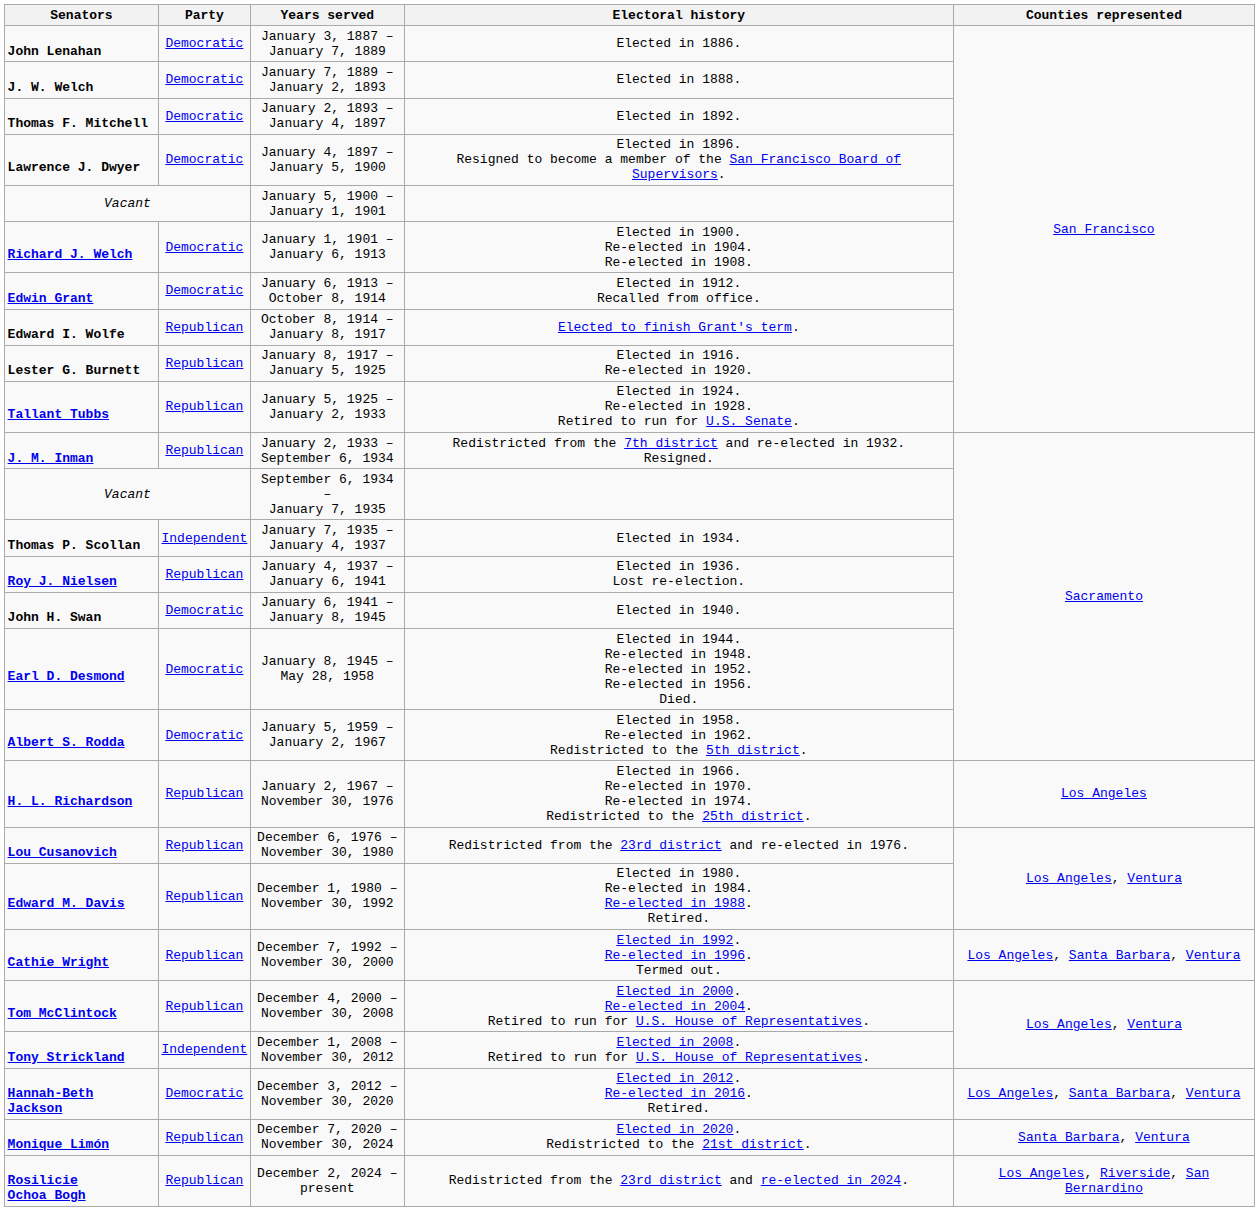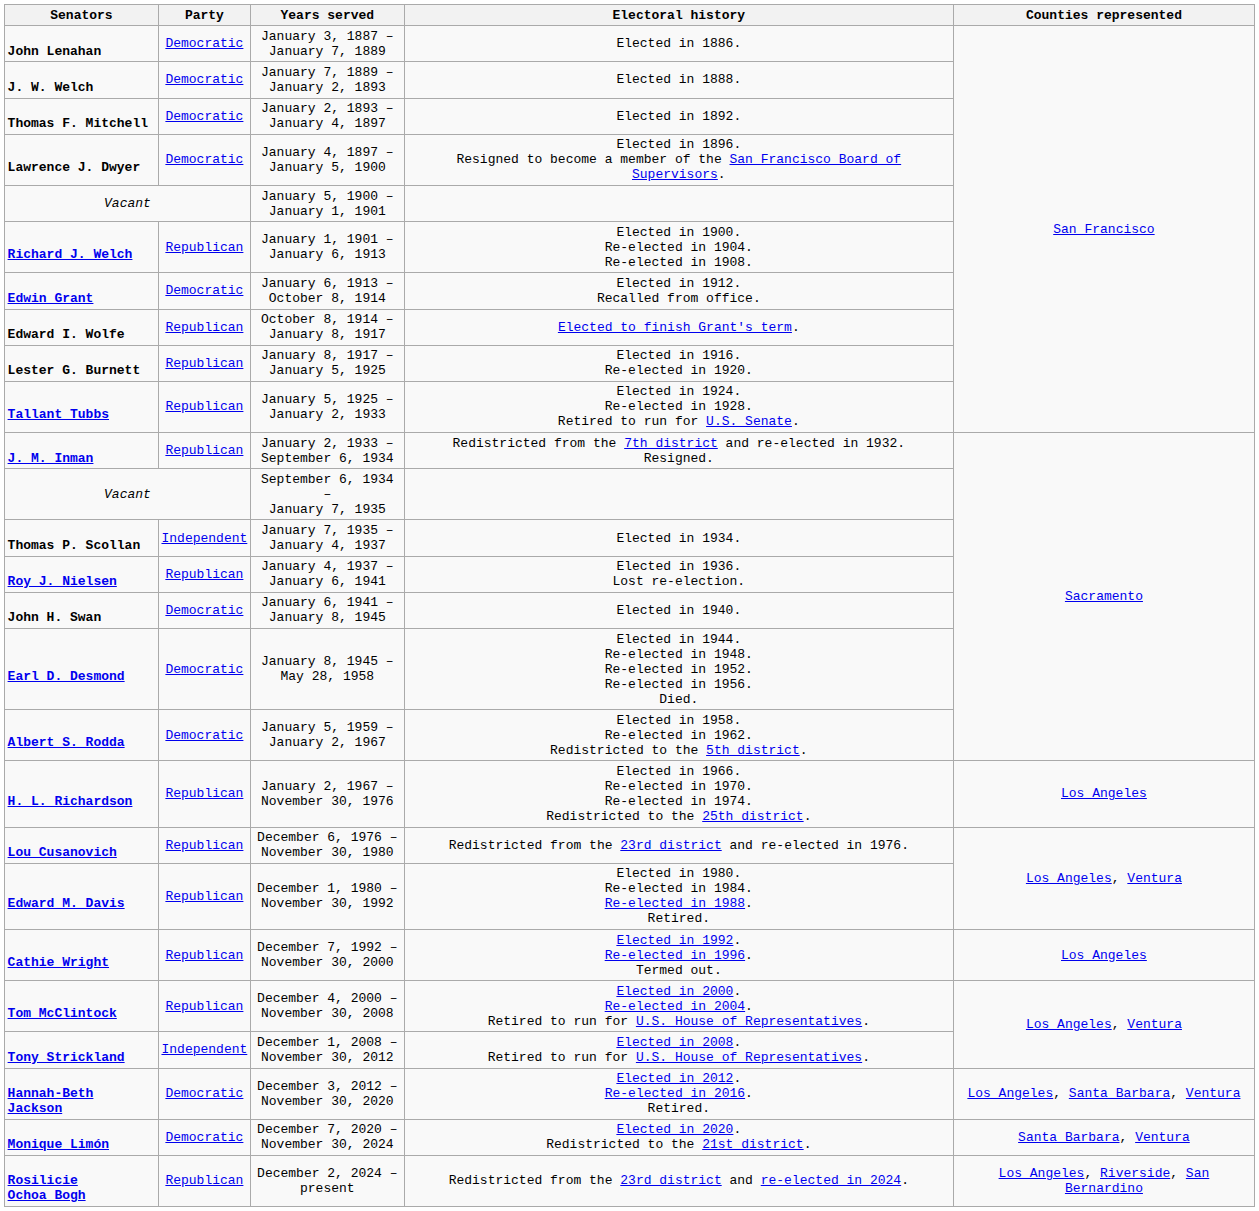 <table class=wikitable style="text-align:center">
 <tr>
 <th>Senators</th>
 <th>Party</th>
 <th>Years served</th>
 <th>Electoral history</th>
 <th>Counties represented</th>
 </tr>
 <tr>
 <td align="left"><br><strong>John Lenahan</strong><br></td>
 <td><a href='#'>Democratic</a></td>
 <td>January 3, 1887 – <br> January 7, 1889</td>
 <td>Elected in 1886. <br> </td>
 <td rowspan="10"><a href='#'>San Francisco</a></td>
 </tr>
 <tr>
 <td align="left"><br><strong>J. W. Welch</strong><br></td>
 <td><a href='#'>Democratic</a></td>
 <td>January 7, 1889 – <br> January 2, 1893</td>
 <td>Elected in 1888. <br> </td>
 </tr>
 <tr>
 <td align="left"><br><strong>Thomas F. Mitchell</strong><br></td>
 <td><a href='#'>Democratic</a></td>
 <td>January 2, 1893 – <br> January 4, 1897</td>
 <td>Elected in 1892. <br> </td>
 </tr>
 <tr>
 <td align="left"><br><strong>Lawrence J. Dwyer</strong><br></td>
 <td><a href='#'>Democratic</a></td>
 <td>January 4, 1897 – <br> January 5, 1900</td>
 <td>Elected in 1896. <br> Resigned to become a member of the <a href='#'>San Francisco Board of Supervisors</a>.</td>
 </tr>
 <tr>
 <td colspan="2"><em>Vacant</em></td>
 <td>January 5, 1900 – <br> January 1, 1901</td>
 <td></td>
 </tr>
 <tr>
 <td align="left"><br><strong><a href='#'>Richard J. Welch</a></strong><br></td>
-<td><a href='#'>Democratic</a></td>
+<td><a href='#'>Republican</a></td>
 <td>January 1, 1901 – <br> January 6, 1913</td>
 <td>Elected in 1900. <br> Re-elected in 1904. <br> Re-elected in 1908. <br> </td>
 </tr>
 <tr>
 <td align="left"><br><strong><a href='#'>Edwin Grant</a></strong><br></td>
 <td><a href='#'>Democratic</a></td>
 <td>January 6, 1913 – <br> October 8, 1914</td>
 <td>Elected in 1912. <br> Recalled from office.</td>
 </tr>
 <tr>
 <td align="left"><br><strong>Edward I. Wolfe</strong><br></td>
 <td><a href='#'>Republican</a></td>
 <td>October 8, 1914 – <br> January 8, 1917</td>
 <td><a href='#'>Elected to finish Grant's term</a>. <br> </td>
 </tr>
 <tr>
 <td align="left"><br><strong>Lester G. Burnett</strong><br></td>
 <td><a href='#'>Republican</a></td>
 <td>January 8, 1917 – <br> January 5, 1925</td>
 <td>Elected in 1916. <br> Re-elected in 1920. <br> </td>
 </tr>
 <tr>
 <td align="left"><br><strong><a href='#'>Tallant Tubbs</a></strong><br></td>
 <td><a href='#'>Republican</a></td>
 <td>January 5, 1925 – <br> January 2, 1933</td>
 <td>Elected in 1924. <br> Re-elected in 1928. <br> Retired to run for <a href='#'>U.S. Senate</a>.</td>
 </tr>
 <tr>
 <td align="left"><br><strong><a href='#'>J. M. Inman</a></strong><br></td>
 <td><a href='#'>Republican</a></td>
 <td>January 2, 1933 – <br> September 6, 1934</td>
 <td>Redistricted from the <a href='#'>7th district</a> and re-elected in 1932. <br> Resigned.</td>
 <td rowspan="7"><a href='#'>Sacramento</a></td>
 </tr>
 <tr>
 <td colspan="2"><em>Vacant</em></td>
 <td>September 6, 1934 – <br> January 7, 1935</td>
 <td></td>
 </tr>
 <tr>
 <td align="left"><br><strong>Thomas P. Scollan</strong><br></td>
 <td><a href='#'>Independent</a></td>
 <td>January 7, 1935 – <br> January 4, 1937</td>
 <td>Elected in 1934. <br> </td>
 </tr>
 <tr>
 <td align="left"><br><strong><a href='#'>Roy J. Nielsen</a></strong><br></td>
 <td><a href='#'>Republican</a></td>
 <td>January 4, 1937 – <br> January 6, 1941</td>
 <td>Elected in 1936. <br> Lost re-election.</td>
 </tr>
 <tr>
 <td align="left"><br><strong>John H. Swan</strong><br></td>
 <td><a href='#'>Democratic</a></td>
 <td>January 6, 1941 – <br> January 8, 1945</td>
 <td>Elected in 1940. <br> </td>
 </tr>
 <tr>
 <td align="left"><br><strong><a href='#'>Earl D. Desmond</a></strong><br></td>
 <td><a href='#'>Democratic</a></td>
 <td>January 8, 1945 – <br> May 28, 1958</td>
 <td>Elected in 1944. <br> Re-elected in 1948. <br> Re-elected in 1952. <br> Re-elected in 1956. <br> Died.</td>
 </tr>
 <tr>
 <td align="left"><br><strong><a href='#'>Albert S. Rodda</a></strong><br></td>
 <td><a href='#'>Democratic</a></td>
 <td>January 5, 1959 – <br> January 2, 1967</td>
 <td>Elected in 1958. <br> Re-elected in 1962. <br> Redistricted to the <a href='#'>5th district</a>.</td>
 </tr>
 <tr>
 <td align="left"><br><strong><a href='#'>H. L. Richardson</a></strong><br></td>
 <td><a href='#'>Republican</a></td>
 <td>January 2, 1967 – <br> November 30, 1976</td>
 <td>Elected in 1966. <br> Re-elected in 1970. <br> Re-elected in 1974. <br> Redistricted to the <a href='#'>25th district</a>.</td>
 <td><a href='#'>Los Angeles</a></td>
 </tr>
 <tr>
 <td align="left"><br><strong><a href='#'>Lou Cusanovich</a></strong><br></td>
 <td><a href='#'>Republican</a></td>
 <td>December 6, 1976 – <br> November 30, 1980</td>
 <td>Redistricted from the <a href='#'>23rd district</a> and re-elected in 1976. <br> </td>
 <td rowspan="2"><a href='#'>Los Angeles</a>, <a href='#'>Ventura</a></td>
 </tr>
 <tr>
 <td align="left"><br><strong><a href='#'>Edward M. Davis</a></strong><br></td>
 <td><a href='#'>Republican</a></td>
 <td>December 1, 1980 – <br> November 30, 1992</td>
 <td>Elected in 1980. <br> Re-elected in 1984. <br> <a href='#'>Re-elected in 1988</a>. <br> Retired.</td>
 </tr>
 <tr>
 <td align="left"><br><strong><a href='#'>Cathie Wright</a></strong><br></td>
 <td><a href='#'>Republican</a></td>
 <td>December 7, 1992 – <br> November 30, 2000</td>
 <td><a href='#'>Elected in 1992</a>. <br> <a href='#'>Re-elected in 1996</a>. <br> Termed out.</td>
-<td><a href='#'>Los Angeles</a>, <a href='#'>Santa Barbara</a>, <a href='#'>Ventura</a></td>
+<td><a href='#'>Los Angeles</a></td>
 </tr>
 <tr>
 <td align="left"><br><strong><a href='#'>Tom McClintock</a></strong><br></td>
 <td><a href='#'>Republican</a></td>
 <td>December 4, 2000 – <br> November 30, 2008</td>
 <td><a href='#'>Elected in 2000</a>. <br> <a href='#'>Re-elected in 2004</a>. <br> Retired to run for <a href='#'>U.S. House of Representatives</a>.</td>
 <td rowspan="2"><a href='#'>Los Angeles</a>, <a href='#'>Ventura</a></td>
 </tr>
 <tr>
 <td align="left"><br><strong><a href='#'>Tony Strickland</a></strong><br></td>
 <td><a href='#'>Independent</a></td>
 <td>December 1, 2008 – <br> November 30, 2012</td>
 <td><a href='#'>Elected in 2008</a>. <br> Retired to run for <a href='#'>U.S. House of Representatives</a>.</td>
 </tr>
 <tr>
 <td align="left"><br><strong><a href='#'>Hannah-Beth Jackson</a></strong><br></td>
 <td><a href='#'>Democratic</a></td>
 <td>December 3, 2012 – <br> November 30, 2020</td>
 <td><a href='#'>Elected in 2012</a>. <br> <a href='#'>Re-elected in 2016</a>. <br> Retired.</td>
 <td><a href='#'>Los Angeles</a>, <a href='#'>Santa Barbara</a>, <a href='#'>Ventura</a></td>
 </tr>
 <tr>
 <td align="left"><br><strong><a href='#'>Monique Limón</a></strong><br></td>
-<td><a href='#'>Republican</a></td>
+<td><a href='#'>Democratic</a></td>
 <td>December 7, 2020 – <br> November 30, 2024</td>
 <td><a href='#'>Elected in 2020</a>. <br> Redistricted to the <a href='#'>21st district</a>.</td>
 <td rowspan="1"><a href='#'>Santa Barbara</a>, <a href='#'>Ventura</a></td>
 </tr>
 <tr>
 <td align=left><br><strong><a href='#'>Rosilicie <br> Ochoa Bogh</a></strong><br></td>
 <td><a href='#'>Republican</a></td>
 <td>December 2, 2024 – <br>present</td>
 <td>Redistricted from the <a href='#'>23rd district</a> and <a href='#'>re-elected in 2024</a>.</td>
 <td rowspan="1"><a href='#'>Los Angeles</a>, <a href='#'>Riverside</a>, <a href='#'>San Bernardino</a></td>
 </tr>
 </table>
